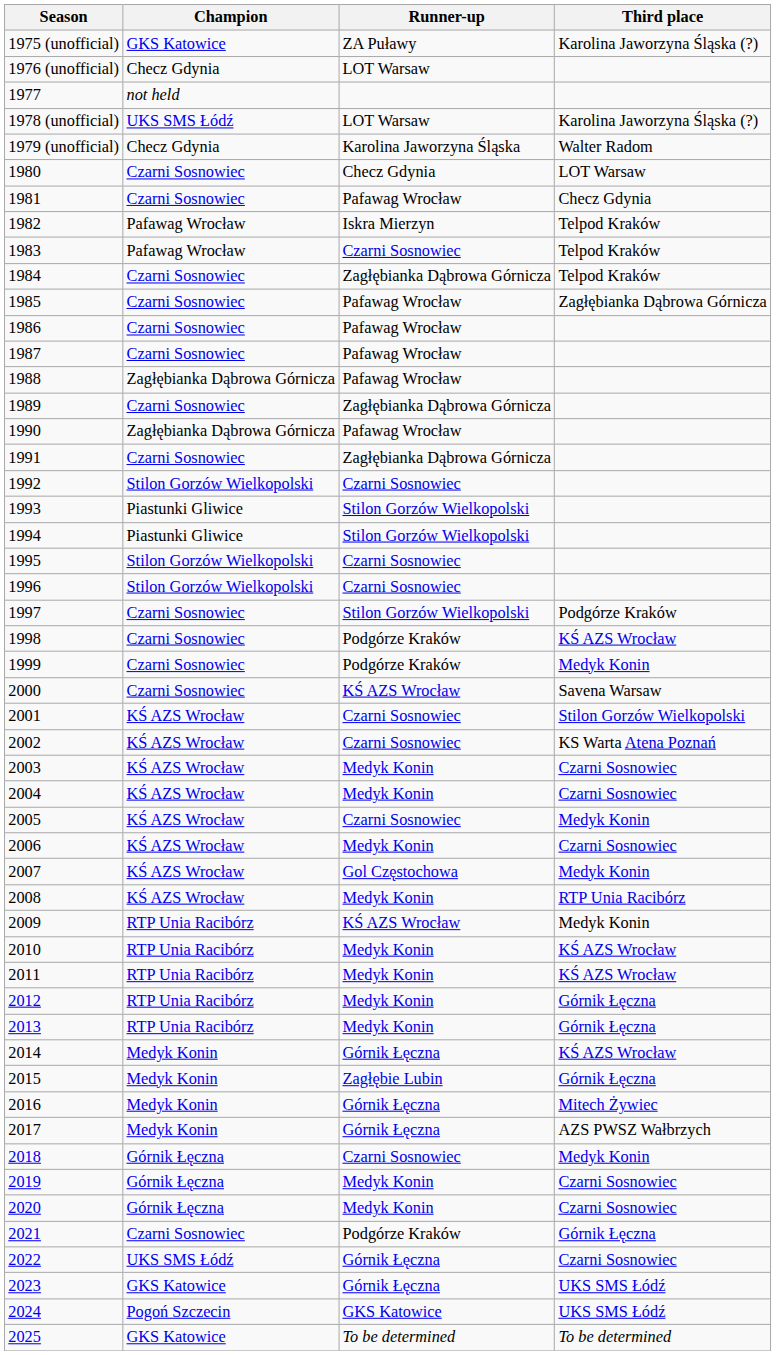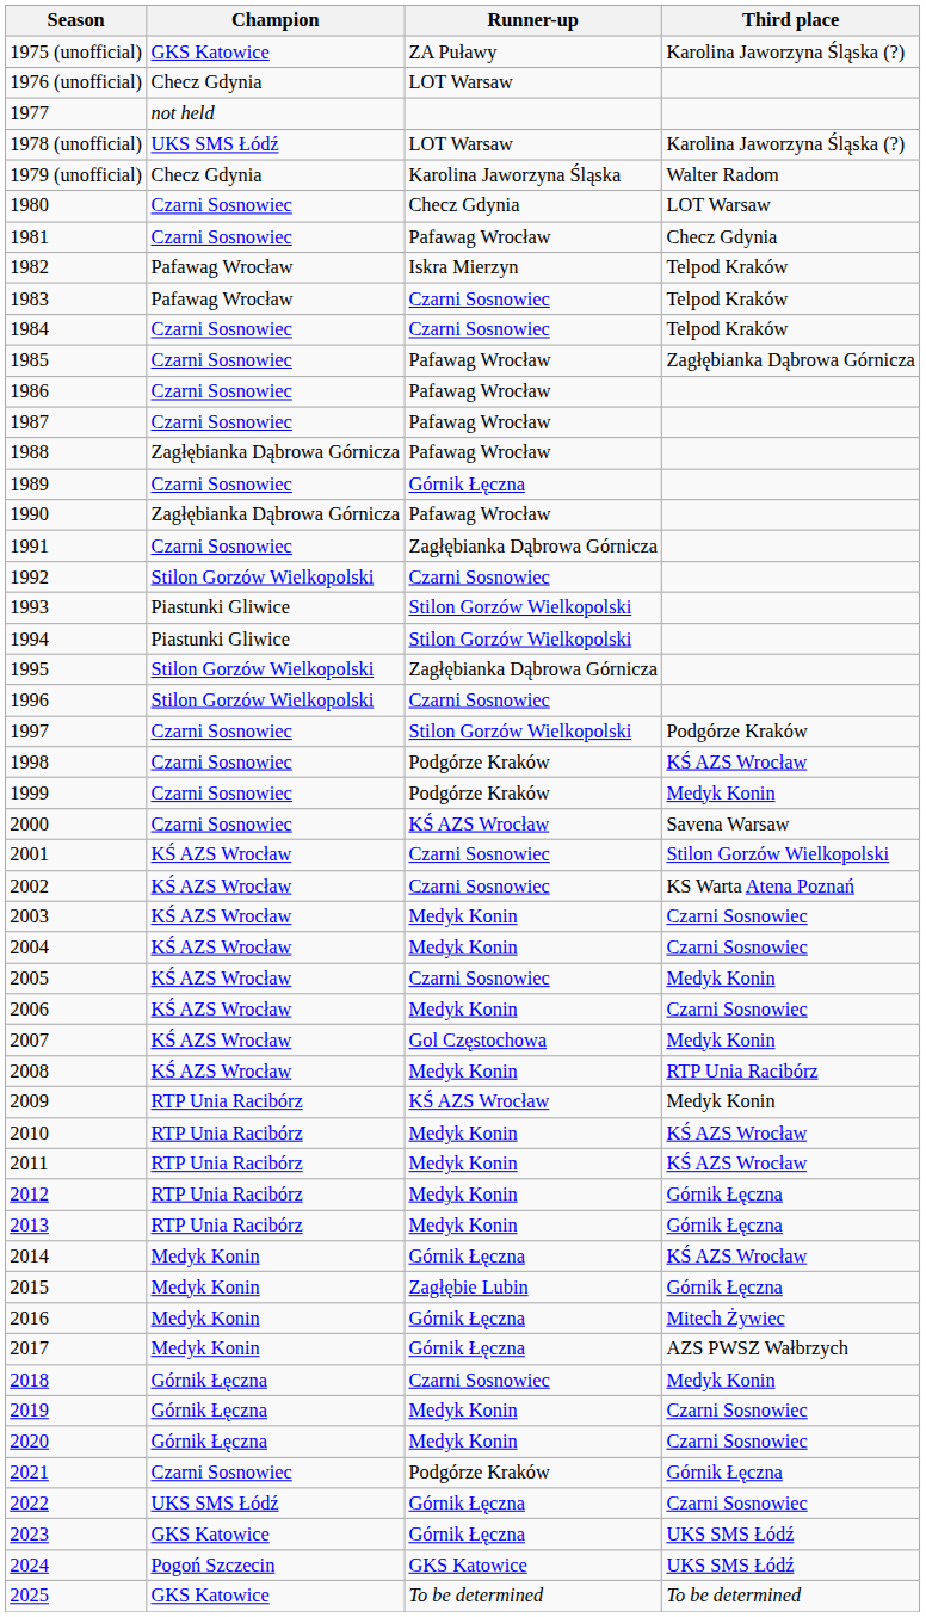 <table class="wikitable sortable">
 <tr>
 <th>Season</th>
 <th>Champion</th>
 <th>Runner-up</th>
 <th>Third place</th>
 </tr>
 <tr>
 <td>1975 (unofficial)</td>
 <td><a href='#'>GKS Katowice</a></td>
 <td>ZA Puławy</td>
 <td>Karolina Jaworzyna Śląska (?)</td>
 </tr>
 <tr>
 <td>1976 (unofficial)</td>
 <td>Checz Gdynia</td>
 <td>LOT Warsaw</td>
 <td></td>
 </tr>
 <tr>
 <td>1977</td>
 <td><em>not held</em></td>
 <td></td>
 <td></td>
 </tr>
 <tr>
 <td>1978 (unofficial)</td>
 <td><a href='#'>UKS SMS Łódź</a></td>
 <td>LOT Warsaw</td>
 <td>Karolina Jaworzyna Śląska (?)</td>
 </tr>
 <tr>
 <td>1979 (unofficial)</td>
 <td>Checz Gdynia</td>
 <td>Karolina Jaworzyna Śląska</td>
 <td>Walter Radom</td>
 </tr>
 <tr>
 <td>1980</td>
 <td><a href='#'>Czarni Sosnowiec</a></td>
 <td>Checz Gdynia</td>
 <td>LOT Warsaw</td>
 </tr>
 <tr>
 <td>1981</td>
 <td><a href='#'>Czarni Sosnowiec</a></td>
 <td>Pafawag Wrocław</td>
 <td>Checz Gdynia</td>
 </tr>
 <tr>
 <td>1982</td>
 <td>Pafawag Wrocław</td>
 <td>Iskra Mierzyn</td>
 <td>Telpod Kraków</td>
 </tr>
 <tr>
 <td>1983</td>
 <td>Pafawag Wrocław</td>
 <td><a href='#'>Czarni Sosnowiec</a></td>
 <td>Telpod Kraków</td>
 </tr>
 <tr>
 <td>1984</td>
 <td><a href='#'>Czarni Sosnowiec</a></td>
-<td>Zagłębianka Dąbrowa Górnicza</td>
+<td><a href='#'>Czarni Sosnowiec</a></td>
 <td>Telpod Kraków</td>
 </tr>
 <tr>
 <td>1985</td>
 <td><a href='#'>Czarni Sosnowiec</a></td>
 <td>Pafawag Wrocław</td>
 <td>Zagłębianka Dąbrowa Górnicza</td>
 </tr>
 <tr>
 <td>1986</td>
 <td><a href='#'>Czarni Sosnowiec</a></td>
 <td>Pafawag Wrocław</td>
 <td></td>
 </tr>
 <tr>
 <td>1987</td>
 <td><a href='#'>Czarni Sosnowiec</a></td>
 <td>Pafawag Wrocław</td>
 <td></td>
 </tr>
 <tr>
 <td>1988</td>
 <td>Zagłębianka Dąbrowa Górnicza</td>
 <td>Pafawag Wrocław</td>
 <td></td>
 </tr>
 <tr>
 <td>1989</td>
 <td><a href='#'>Czarni Sosnowiec</a></td>
-<td>Zagłębianka Dąbrowa Górnicza</td>
+<td><a href='#'>Górnik Łęczna</a></td>
 <td></td>
 </tr>
 <tr>
 <td>1990</td>
 <td>Zagłębianka Dąbrowa Górnicza</td>
 <td>Pafawag Wrocław</td>
 <td></td>
 </tr>
 <tr>
 <td>1991</td>
 <td><a href='#'>Czarni Sosnowiec</a></td>
 <td>Zagłębianka Dąbrowa Górnicza</td>
 <td></td>
 </tr>
 <tr>
 <td>1992</td>
 <td><a href='#'>Stilon Gorzów Wielkopolski</a></td>
 <td><a href='#'>Czarni Sosnowiec</a></td>
 <td></td>
 </tr>
 <tr>
 <td>1993</td>
 <td>Piastunki Gliwice</td>
 <td><a href='#'>Stilon Gorzów Wielkopolski</a></td>
 <td></td>
 </tr>
 <tr>
 <td>1994</td>
 <td>Piastunki Gliwice</td>
 <td><a href='#'>Stilon Gorzów Wielkopolski</a></td>
 <td></td>
 </tr>
 <tr>
 <td>1995</td>
 <td><a href='#'>Stilon Gorzów Wielkopolski</a></td>
-<td><a href='#'>Czarni Sosnowiec</a></td>
+<td>Zagłębianka Dąbrowa Górnicza</td>
 <td></td>
 </tr>
 <tr>
 <td>1996</td>
 <td><a href='#'>Stilon Gorzów Wielkopolski</a></td>
 <td><a href='#'>Czarni Sosnowiec</a></td>
 <td></td>
 </tr>
 <tr>
 <td>1997</td>
 <td><a href='#'>Czarni Sosnowiec</a></td>
 <td><a href='#'>Stilon Gorzów Wielkopolski</a></td>
 <td>Podgórze Kraków</td>
 </tr>
 <tr>
 <td>1998</td>
 <td><a href='#'>Czarni Sosnowiec</a></td>
 <td>Podgórze Kraków</td>
 <td><a href='#'>KŚ AZS Wrocław</a></td>
 </tr>
 <tr>
 <td>1999</td>
 <td><a href='#'>Czarni Sosnowiec</a></td>
 <td>Podgórze Kraków</td>
 <td><a href='#'>Medyk Konin</a></td>
 </tr>
 <tr>
 <td>2000</td>
 <td><a href='#'>Czarni Sosnowiec</a></td>
 <td><a href='#'>KŚ AZS Wrocław</a></td>
 <td>Savena Warsaw</td>
 </tr>
 <tr>
 <td>2001</td>
 <td><a href='#'>KŚ AZS Wrocław</a></td>
 <td><a href='#'>Czarni Sosnowiec</a></td>
 <td><a href='#'>Stilon Gorzów Wielkopolski</a></td>
 </tr>
 <tr>
 <td>2002</td>
 <td><a href='#'>KŚ AZS Wrocław</a></td>
 <td><a href='#'>Czarni Sosnowiec</a></td>
 <td>KS Warta <a href='#'>Atena Poznań</a></td>
 </tr>
 <tr>
 <td>2003</td>
 <td><a href='#'>KŚ AZS Wrocław</a></td>
 <td><a href='#'>Medyk Konin</a></td>
 <td><a href='#'>Czarni Sosnowiec</a></td>
 </tr>
 <tr>
 <td>2004</td>
 <td><a href='#'>KŚ AZS Wrocław</a></td>
 <td><a href='#'>Medyk Konin</a></td>
 <td><a href='#'>Czarni Sosnowiec</a></td>
 </tr>
 <tr>
 <td>2005</td>
 <td><a href='#'>KŚ AZS Wrocław</a></td>
 <td><a href='#'>Czarni Sosnowiec</a></td>
 <td><a href='#'>Medyk Konin</a></td>
 </tr>
 <tr>
 <td>2006</td>
 <td><a href='#'>KŚ AZS Wrocław</a></td>
 <td><a href='#'>Medyk Konin</a></td>
 <td><a href='#'>Czarni Sosnowiec</a></td>
 </tr>
 <tr>
 <td>2007</td>
 <td><a href='#'>KŚ AZS Wrocław</a></td>
 <td><a href='#'>Gol Częstochowa</a></td>
 <td><a href='#'>Medyk Konin</a></td>
 </tr>
 <tr>
 <td>2008</td>
 <td><a href='#'>KŚ AZS Wrocław</a></td>
 <td><a href='#'>Medyk Konin</a></td>
 <td><a href='#'>RTP Unia Racibórz</a></td>
 </tr>
 <tr>
 <td>2009</td>
 <td><a href='#'>RTP Unia Racibórz</a></td>
 <td><a href='#'>KŚ AZS Wrocław</a></td>
 <td>Medyk Konin</td>
 </tr>
 <tr>
 <td>2010</td>
 <td><a href='#'>RTP Unia Racibórz</a></td>
 <td><a href='#'>Medyk Konin</a></td>
 <td><a href='#'>KŚ AZS Wrocław</a></td>
 </tr>
 <tr>
 <td>2011</td>
 <td><a href='#'>RTP Unia Racibórz</a></td>
 <td><a href='#'>Medyk Konin</a></td>
 <td><a href='#'>KŚ AZS Wrocław</a></td>
 </tr>
 <tr>
 <td><a href='#'>2012</a></td>
 <td><a href='#'>RTP Unia Racibórz</a></td>
 <td><a href='#'>Medyk Konin</a></td>
 <td><a href='#'>Górnik Łęczna</a></td>
 </tr>
 <tr>
 <td><a href='#'>2013</a></td>
 <td><a href='#'>RTP Unia Racibórz</a></td>
 <td><a href='#'>Medyk Konin</a></td>
 <td><a href='#'>Górnik Łęczna</a></td>
 </tr>
 <tr>
 <td>2014</td>
 <td><a href='#'>Medyk Konin</a></td>
 <td><a href='#'>Górnik Łęczna</a></td>
 <td><a href='#'>KŚ AZS Wrocław</a></td>
 </tr>
 <tr>
 <td>2015</td>
 <td><a href='#'>Medyk Konin</a></td>
 <td><a href='#'>Zagłębie Lubin</a></td>
 <td><a href='#'>Górnik Łęczna</a></td>
 </tr>
 <tr>
 <td>2016</td>
 <td><a href='#'>Medyk Konin</a></td>
 <td><a href='#'>Górnik Łęczna</a></td>
 <td><a href='#'>Mitech Żywiec</a></td>
 </tr>
 <tr>
 <td>2017</td>
 <td><a href='#'>Medyk Konin</a></td>
 <td><a href='#'>Górnik Łęczna</a></td>
 <td>AZS PWSZ Wałbrzych</td>
 </tr>
 <tr>
 <td><a href='#'>2018</a></td>
 <td><a href='#'>Górnik Łęczna</a></td>
 <td><a href='#'>Czarni Sosnowiec</a></td>
 <td><a href='#'>Medyk Konin</a></td>
 </tr>
 <tr>
 <td><a href='#'>2019</a></td>
 <td><a href='#'>Górnik Łęczna</a></td>
 <td><a href='#'>Medyk Konin</a></td>
 <td><a href='#'>Czarni Sosnowiec</a></td>
 </tr>
 <tr>
 <td><a href='#'>2020</a></td>
 <td><a href='#'>Górnik Łęczna</a></td>
 <td><a href='#'>Medyk Konin</a></td>
 <td><a href='#'>Czarni Sosnowiec</a></td>
 </tr>
 <tr>
 <td><a href='#'>2021</a></td>
 <td><a href='#'>Czarni Sosnowiec</a></td>
 <td>Podgórze Kraków</td>
 <td><a href='#'>Górnik Łęczna</a></td>
 </tr>
 <tr>
 <td><a href='#'>2022</a></td>
 <td><a href='#'>UKS SMS Łódź</a></td>
 <td><a href='#'>Górnik Łęczna</a></td>
 <td><a href='#'>Czarni Sosnowiec</a></td>
 </tr>
 <tr>
 <td><a href='#'>2023</a></td>
 <td><a href='#'>GKS Katowice</a></td>
 <td><a href='#'>Górnik Łęczna</a></td>
 <td><a href='#'>UKS SMS Łódź</a></td>
 </tr>
 <tr>
 <td><a href='#'>2024</a></td>
 <td><a href='#'>Pogoń Szczecin</a></td>
 <td><a href='#'>GKS Katowice</a></td>
 <td><a href='#'>UKS SMS Łódź</a></td>
 </tr>
 <tr>
 <td><a href='#'>2025</a></td>
 <td><a href='#'>GKS Katowice</a></td>
 <td><em>To be determined</em></td>
 <td><em>To be determined</em></td>
 </tr>
 </table>
